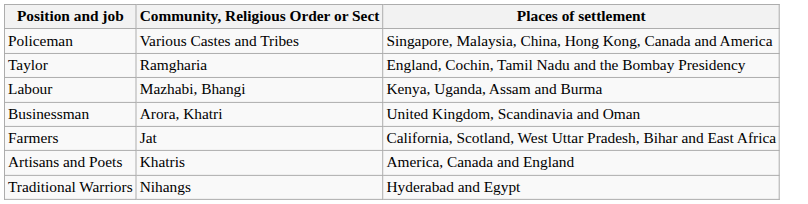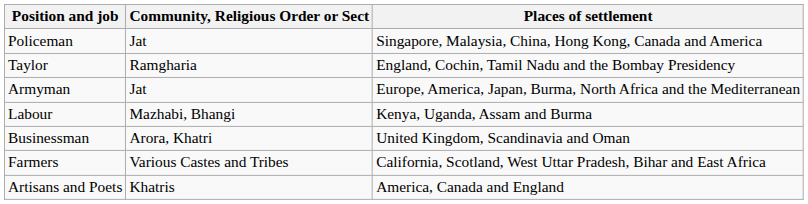 <table class="wikitable">
 <tr>
 <th>Position and job</th>
 <th>Community, Religious Order or Sect</th>
 <th>Places of settlement</th>
 </tr>
 <tr>
 <td>Policeman</td>
-<td>Various Castes and Tribes</td>
+<td>Jat</td>
 <td>Singapore, Malaysia, China, Hong Kong, Canada and America</td>
 </tr>
 <tr>
 <td>Taylor</td>
 <td>Ramgharia</td>
 <td>England, Cochin, Tamil Nadu and the Bombay Presidency</td>
+</tr>
+<tr>
+<td>Armyman</td>
+<td>Jat</td>
+<td>Europe, America, Japan, Burma, North Africa and the Mediterranean</td>
 </tr>
 <tr>
 <td>Labour</td>
 <td>Mazhabi, Bhangi</td>
 <td>Kenya, Uganda, Assam and Burma</td>
 </tr>
 <tr>
 <td>Businessman</td>
 <td>Arora, Khatri</td>
 <td>United Kingdom, Scandinavia and Oman</td>
 </tr>
 <tr>
 <td>Farmers</td>
-<td>Jat</td>
+<td>Various Castes and Tribes</td>
 <td>California, Scotland, West Uttar Pradesh, Bihar and East Africa</td>
 </tr>
 <tr>
 <td>Artisans and Poets</td>
 <td>Khatris</td>
 <td>America, Canada and England</td>
 </tr>
-<tr>
-<td>Traditional Warriors</td>
-<td>Nihangs</td>
-<td>Hyderabad and Egypt</td>
-</tr>
 </table>
